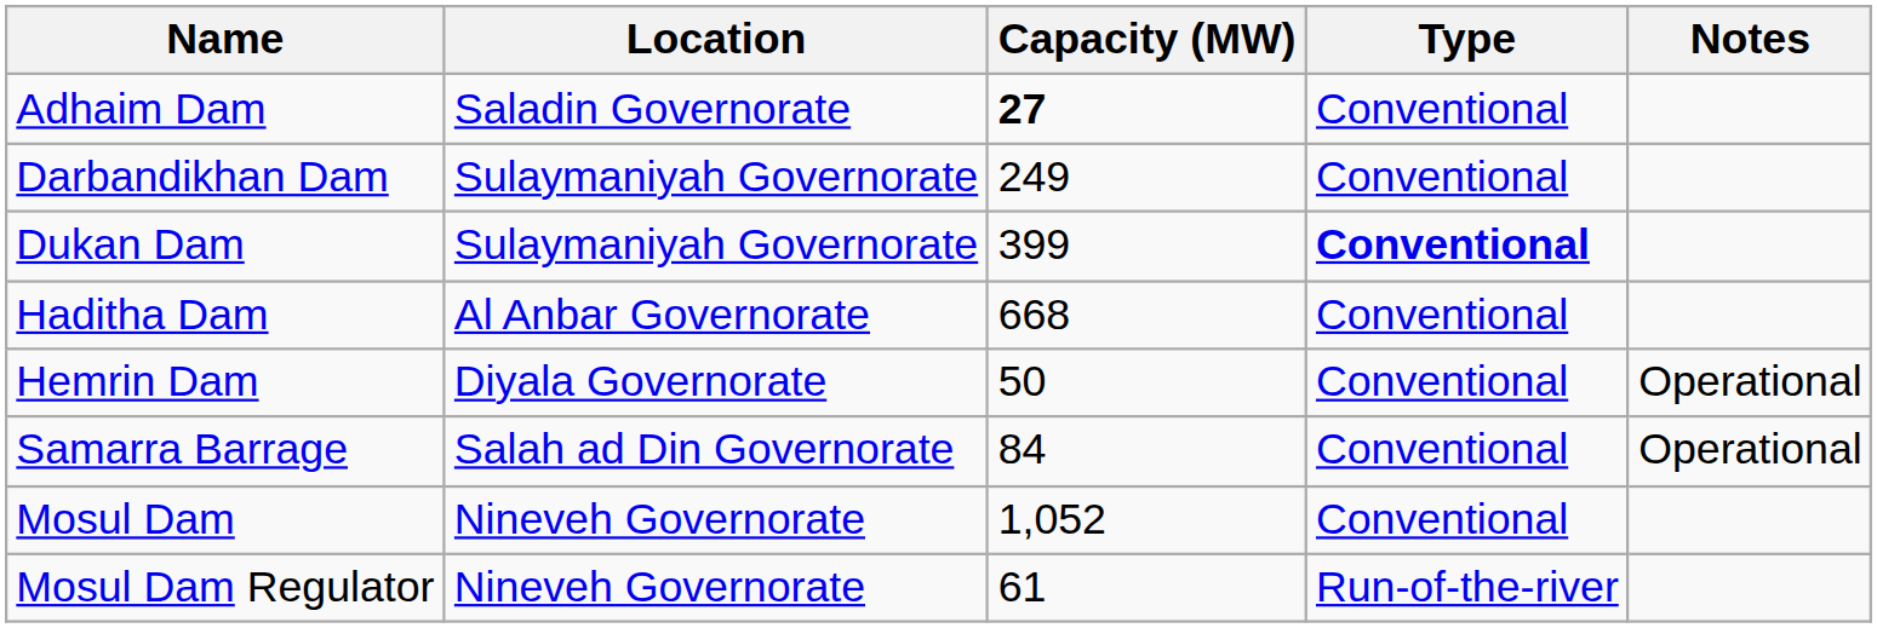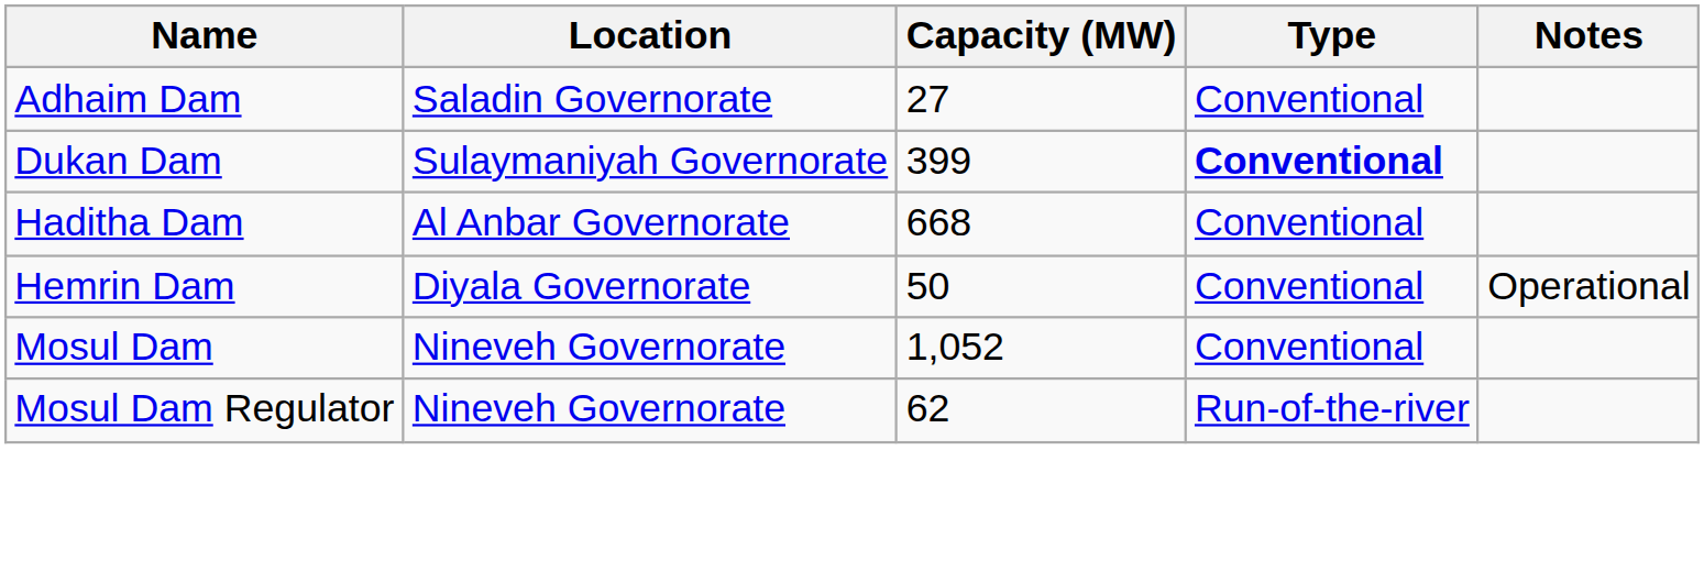 <table class="wikitable sortable">
 <tr>
 <th>Name</th>
 <th>Location</th>
 <th>Capacity (MW)</th>
 <th>Type</th>
 <th>Notes</th>
 </tr>
 <tr>
 <td><a href='#'>Adhaim Dam</a></td>
 <td><a href='#'>Saladin Governorate</a></td>
-<td><strong>27</strong></td>
-<td><a href='#'>Conventional</a></td>
-<td></td>
-</tr>
-<tr>
-<td><a href='#'>Darbandikhan Dam</a></td>
-<td><a href='#'>Sulaymaniyah Governorate</a></td>
-<td>249</td>
+<td>27</td>
 <td><a href='#'>Conventional</a></td>
 <td></td>
 </tr>
 <tr>
 <td><a href='#'>Dukan Dam</a></td>
 <td><a href='#'>Sulaymaniyah Governorate</a></td>
 <td>399</td>
 <td><strong><a href='#'>Conventional</a></strong></td>
 <td></td>
 </tr>
 <tr>
 <td><a href='#'>Haditha Dam</a></td>
 <td><a href='#'>Al Anbar Governorate</a></td>
 <td>668</td>
 <td><a href='#'>Conventional</a></td>
 <td></td>
 </tr>
 <tr>
 <td><a href='#'>Hemrin Dam</a></td>
 <td><a href='#'>Diyala Governorate</a></td>
 <td>50</td>
 <td><a href='#'>Conventional</a></td>
 <td>Operational</td>
 </tr>
 <tr>
-<td><a href='#'>Samarra Barrage</a></td>
-<td><a href='#'>Salah ad Din Governorate</a></td>
-<td>84</td>
-<td><a href='#'>Conventional</a></td>
-<td>Operational</td>
-</tr>
-<tr>
 <td><a href='#'>Mosul Dam</a></td>
 <td><a href='#'>Nineveh Governorate</a></td>
 <td>1,052</td>
 <td><a href='#'>Conventional</a></td>
 <td></td>
 </tr>
 <tr>
 <td><a href='#'>Mosul Dam</a> Regulator</td>
 <td><a href='#'>Nineveh Governorate</a></td>
-<td>61</td>
+<td>62</td>
 <td><a href='#'>Run-of-the-river</a></td>
 <td></td>
 </tr>
 </table>
